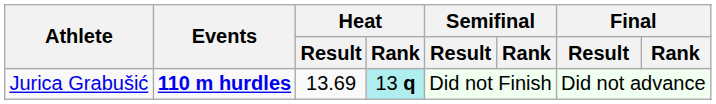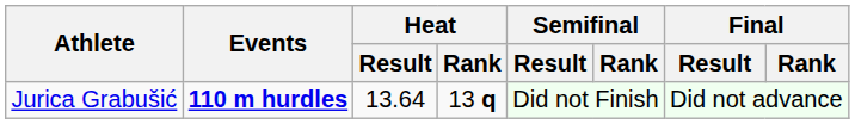 <table class=wikitable style="text-align:center; font-size:90%">
 <tr>
 <th rowspan="2">Athlete</th>
 <th rowspan="2">Events</th>
 <th colspan="2">Heat</th>
 <th colspan="2">Semifinal</th>
 <th colspan="2">Final</th>
 </tr>
 <tr>
 <th>Result</th>
 <th>Rank</th>
 <th>Result</th>
 <th>Rank</th>
 <th>Result</th>
 <th>Rank</th>
 </tr>
 <tr>
 <td><a href='#'>Jurica Grabušić</a></td>
 <td><strong><a href='#'>110 m hurdles</a></strong></td>
-<td>13.69</td>
-<td style="background: paleturquoise;">13 <strong>q</strong></td>
+<td>13.64</td>
+<td>13 <strong>q</strong></td>
 <td colspan=2 bgcolor=honeydew>Did not Finish</td>
 <td colspan=2 bgcolor=honeydew>Did not advance</td>
 </tr>
 </table>
